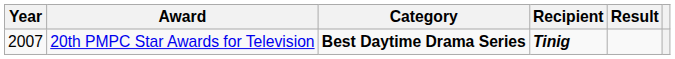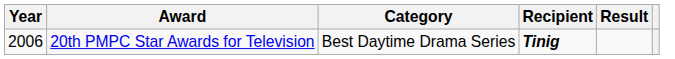 <table class="wikitable">
 <tr>
 <th>Year</th>
 <th>Award</th>
 <th>Category</th>
 <th>Recipient</th>
 <th>Result</th>
 <th></th>
 </tr>
 <tr>
-<td>2007</td>
+<td>2006</td>
 <td><a href='#'>20th PMPC Star Awards for Television</a></td>
-<td><strong>Best Daytime Drama Series</strong></td>
+<td>Best Daytime Drama Series</td>
 <td><strong><em>Tinig</em></strong></td>
 <td></td>
 <th></th>
 </tr>
 </table>
